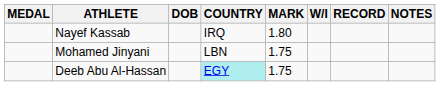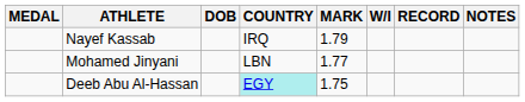 <table class="wikitable">
 <tr>
 <th>MEDAL</th>
 <th>ATHLETE</th>
 <th>DOB</th>
 <th>COUNTRY</th>
 <th>MARK</th>
 <th>W/I</th>
 <th>RECORD</th>
 <th>NOTES</th>
 </tr>
 <tr>
 <td></td>
 <td>Nayef Kassab</td>
 <td></td>
 <td>IRQ</td>
-<td>1.80</td>
+<td>1.79</td>
 <td></td>
 <td></td>
 <td></td>
 </tr>
 <tr>
 <td></td>
 <td>Mohamed Jinyani</td>
 <td></td>
 <td>LBN</td>
-<td>1.75</td>
+<td>1.77</td>
 <td></td>
 <td></td>
 <td></td>
 </tr>
 <tr>
 <td></td>
 <td>Deeb Abu Al-Hassan</td>
 <td></td>
 <td style="background: paleturquoise;"><a href='#'>EGY</a></td>
 <td>1.75</td>
 <td></td>
 <td></td>
 <td></td>
 </tr>
 </table>
